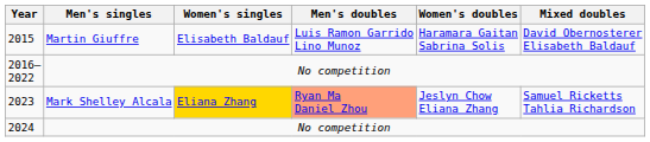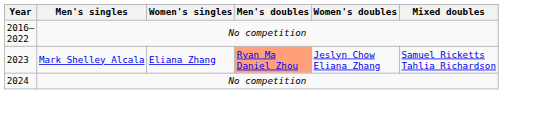 <table class=wikitable style="font-size:90%;">
 <tr>
 <th>Year</th>
 <th>Men's singles</th>
 <th>Women's singles</th>
 <th>Men's doubles</th>
 <th>Women's doubles</th>
 <th>Mixed doubles</th>
 </tr>
 <tr>
-<td>2015</td>
-<td> <a href='#'>Martin Giuffre</a></td>
-<td> <a href='#'>Elisabeth Baldauf</a></td>
-<td> <a href='#'>Luis Ramon Garrido</a><br> <a href='#'>Lino Munoz</a></td>
-<td> <a href='#'>Haramara Gaitan</a><br> <a href='#'>Sabrina Solis</a></td>
-<td> <a href='#'>David Obernosterer</a><br> <a href='#'>Elisabeth Baldauf</a></td>
-</tr>
-<tr>
 <td>2016–<br>2022</td>
 <td colspan="5" align="center"><em>No competition</em></td>
 </tr>
 <tr>
 <td>2023</td>
 <td> <a href='#'>Mark Shelley Alcala</a></td>
-<td style="background: gold;"> <a href='#'>Eliana Zhang</a></td>
+<td> <a href='#'>Eliana Zhang</a></td>
 <td style="background: lightsalmon;"> <a href='#'>Ryan Ma</a><br> <a href='#'>Daniel Zhou</a></td>
 <td> <a href='#'>Jeslyn Chow</a><br> <a href='#'>Eliana Zhang</a></td>
 <td> <a href='#'>Samuel Ricketts</a><br> <a href='#'>Tahlia Richardson</a></td>
 </tr>
 <tr>
 <td>2024</td>
 <td colspan=5 align=center><em>No competition</em></td>
 </tr>
 </table>
